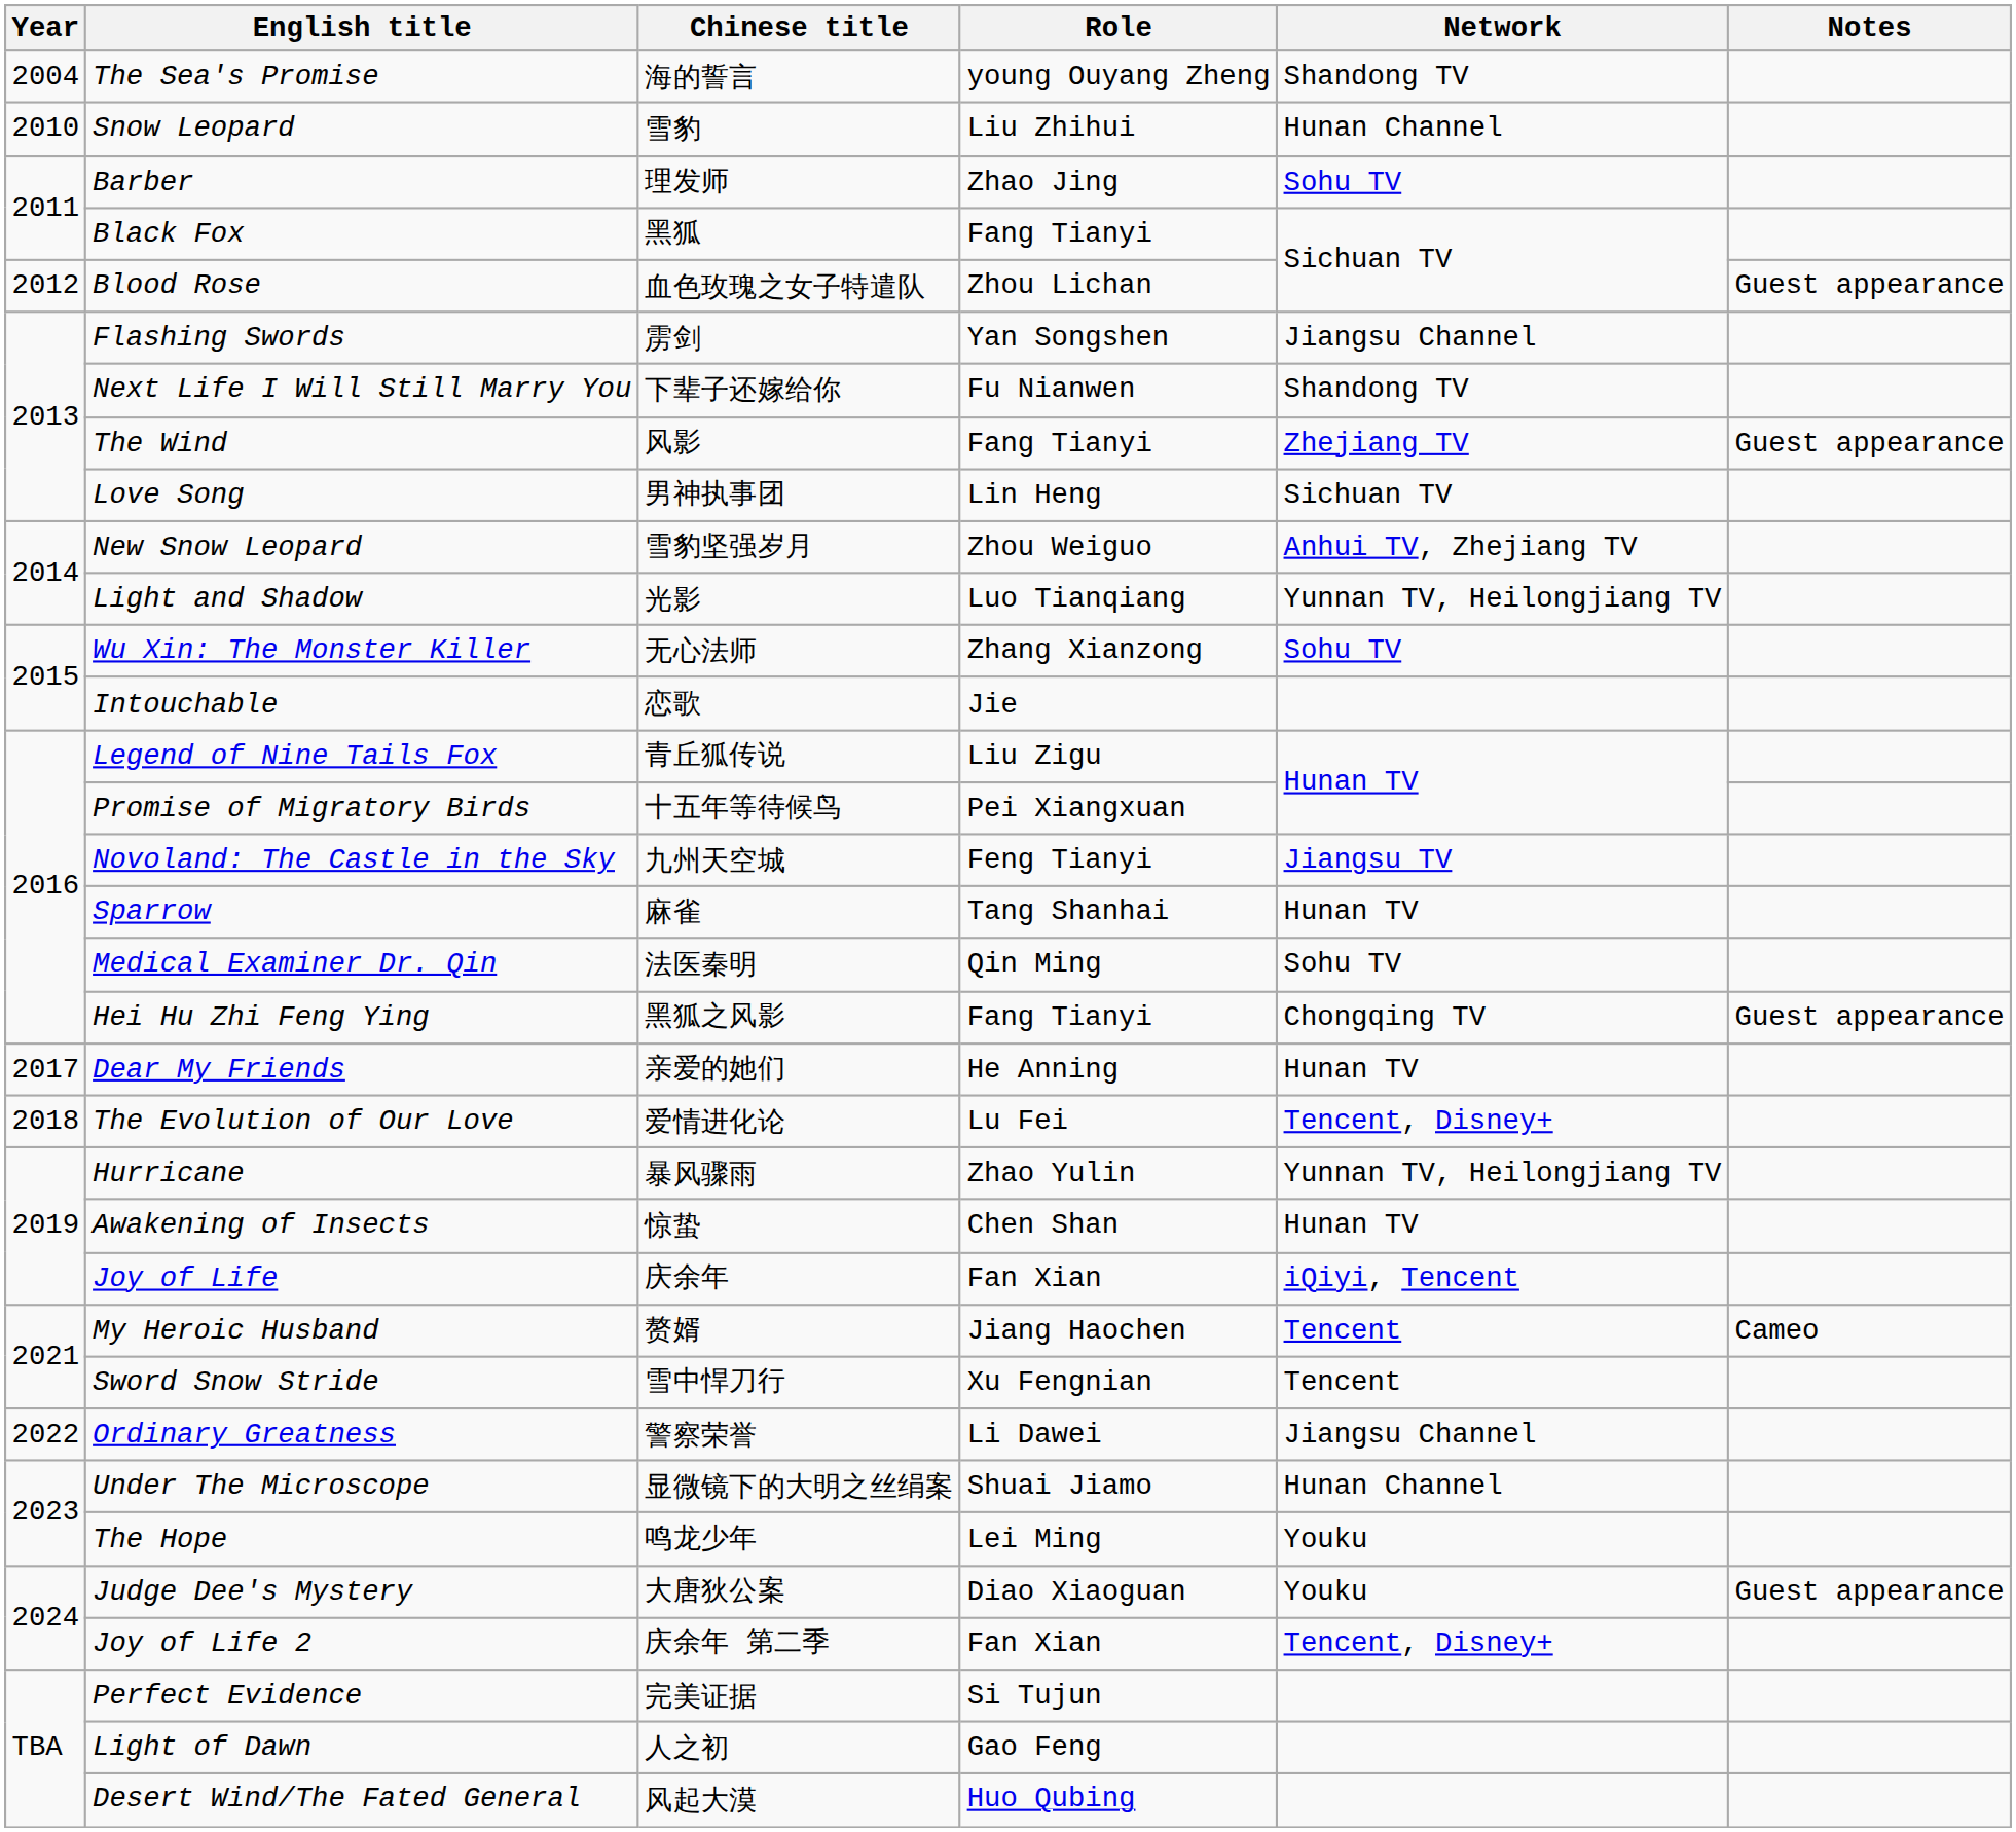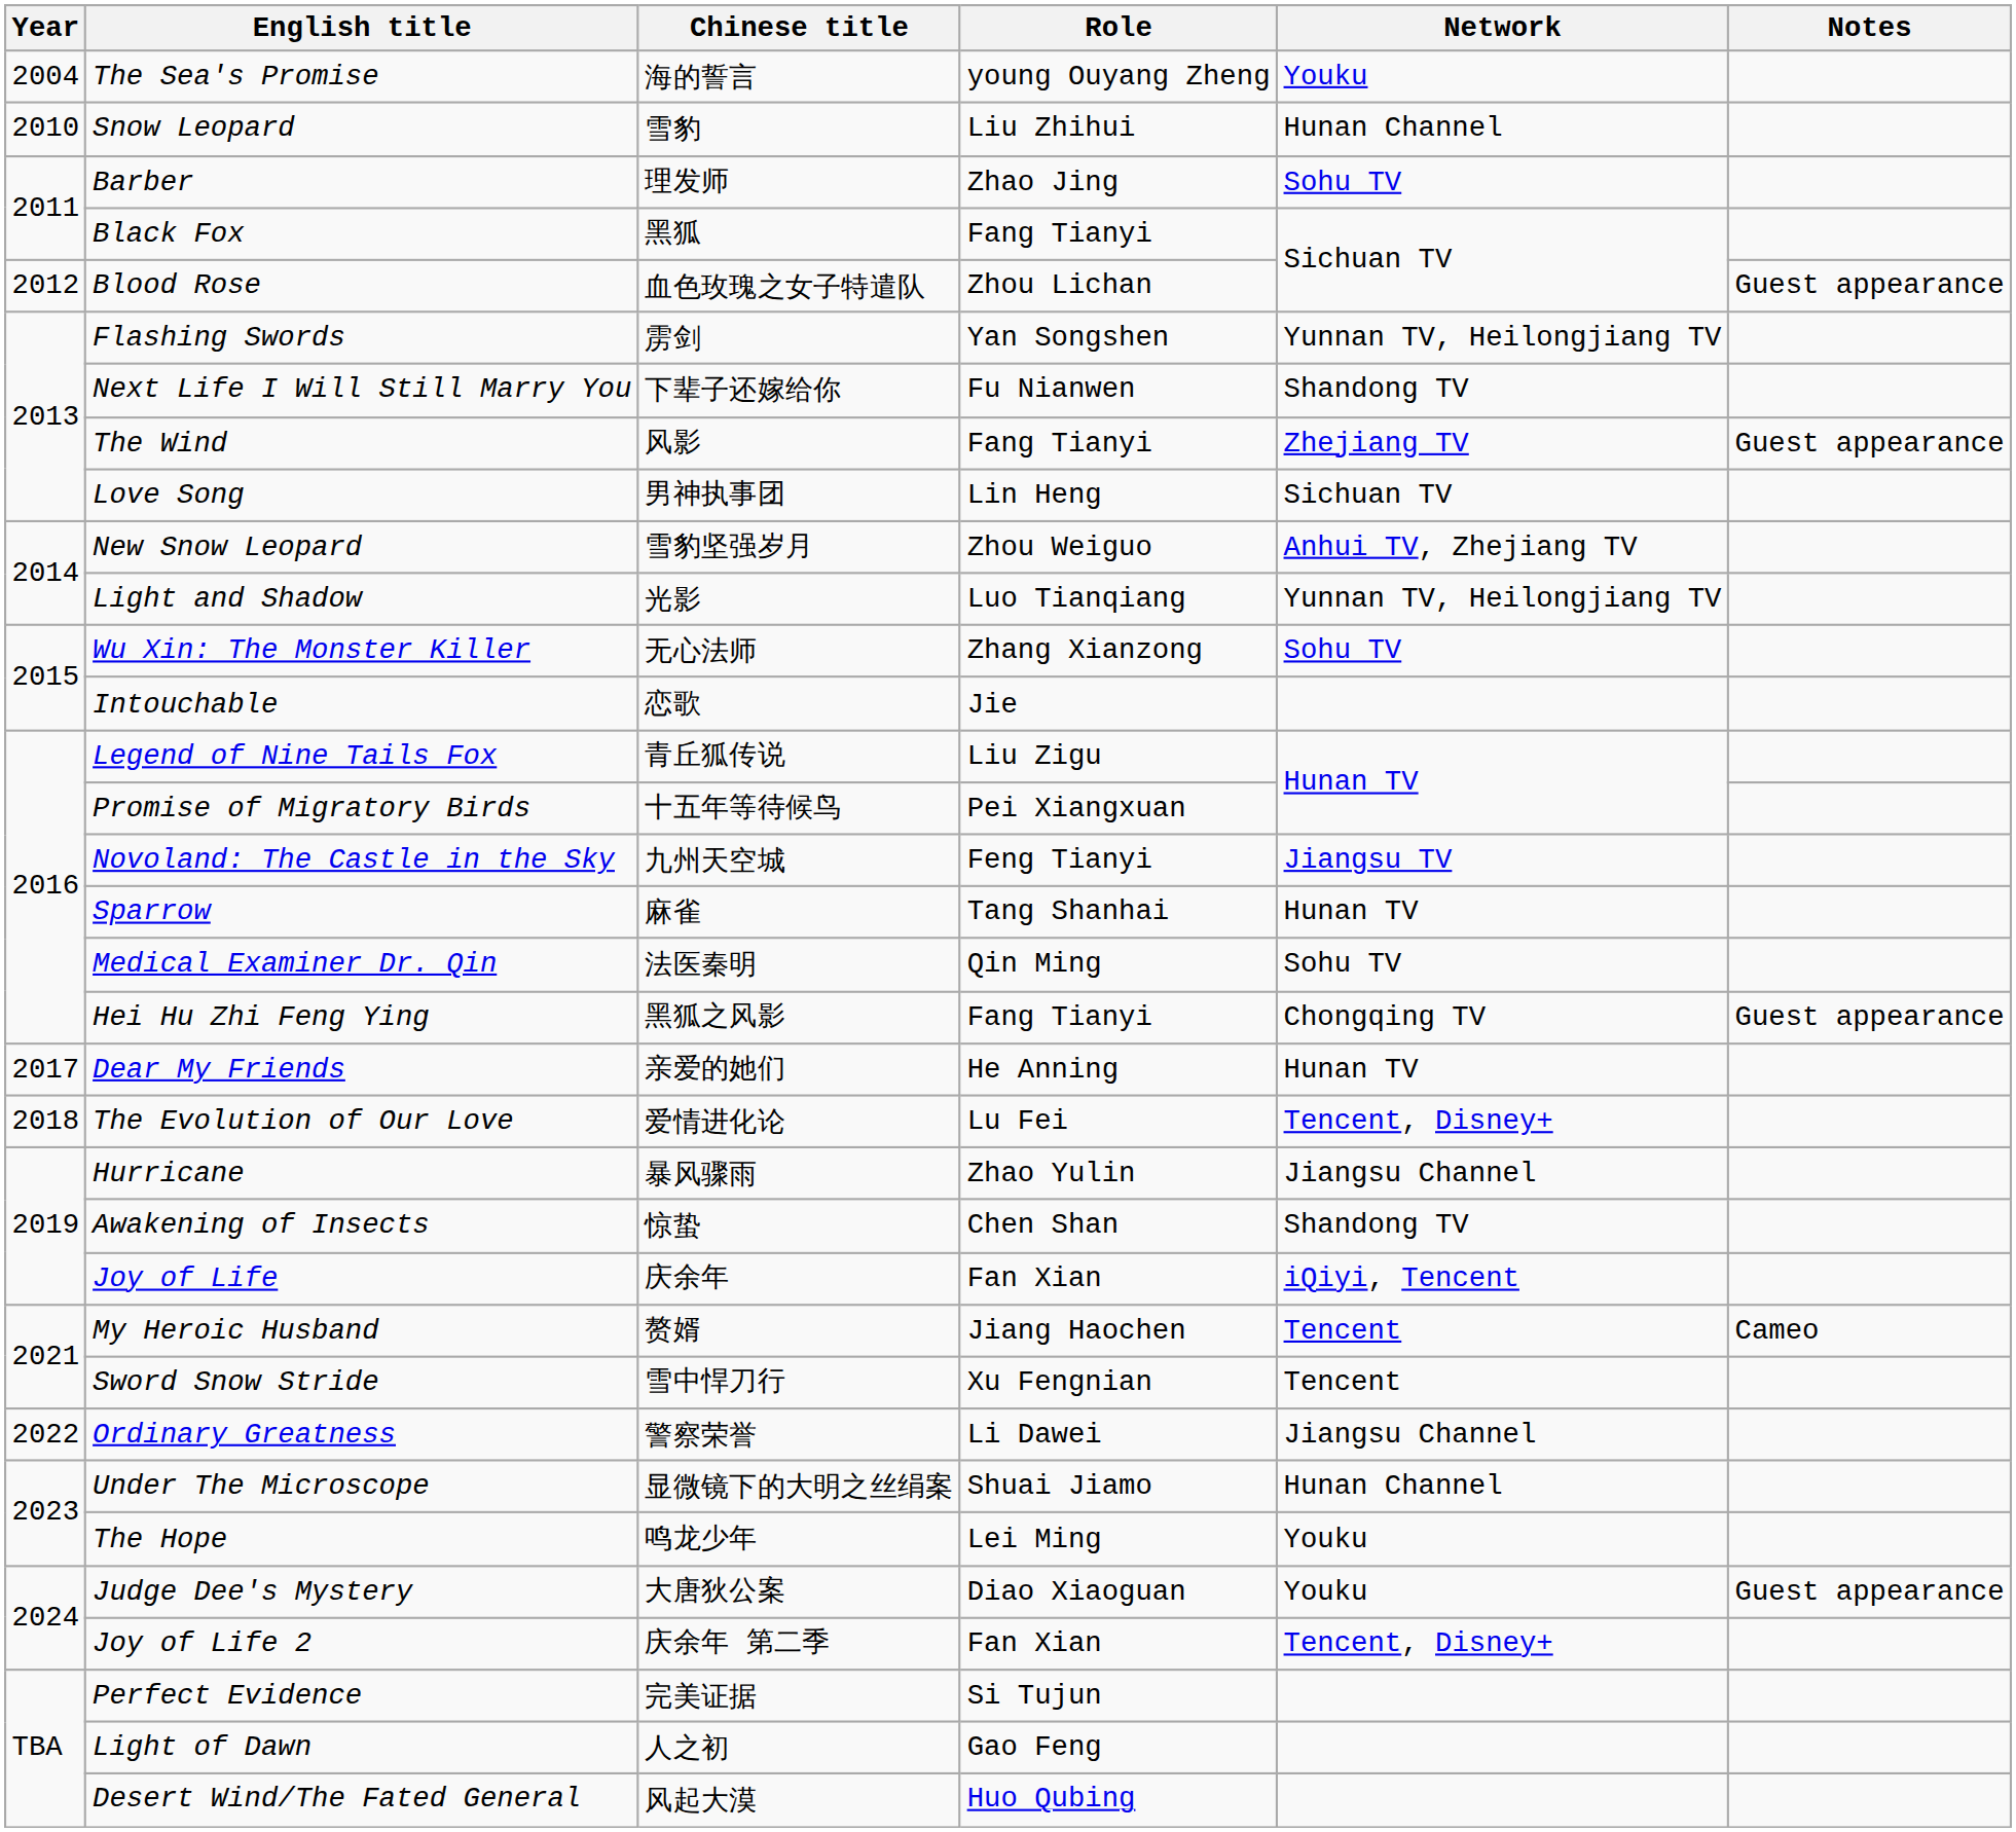 <table class="wikitable">
 <tr>
 <th>Year</th>
 <th>English title</th>
 <th>Chinese title</th>
 <th>Role</th>
 <th>Network</th>
 <th>Notes</th>
 </tr>
 <tr>
 <td>2004</td>
 <td><em>The Sea's Promise</em></td>
 <td>海的誓言</td>
 <td>young Ouyang Zheng</td>
-<td>Shandong TV</td>
+<td><a href='#'>Youku</a></td>
 <td></td>
 </tr>
 <tr>
 <td>2010</td>
 <td><em>Snow Leopard</em></td>
 <td>雪豹</td>
 <td>Liu Zhihui</td>
 <td>Hunan Channel</td>
 <td></td>
 </tr>
 <tr>
 <td rowspan=2>2011</td>
 <td><em>Barber</em></td>
 <td>理发师</td>
 <td>Zhao Jing</td>
 <td><a href='#'>Sohu TV</a></td>
 <td></td>
 </tr>
 <tr>
 <td><em>Black Fox</em></td>
 <td>黑狐</td>
 <td>Fang Tianyi</td>
 <td rowspan=2>Sichuan TV</td>
 <td></td>
 </tr>
 <tr>
 <td>2012</td>
 <td><em>Blood Rose</em></td>
 <td>血色玫瑰之女子特遣队</td>
 <td>Zhou Lichan</td>
 <td>Guest appearance</td>
 </tr>
 <tr>
 <td rowspan=4>2013</td>
 <td><em>Flashing Swords</em></td>
 <td>雳剑</td>
 <td>Yan Songshen</td>
-<td>Jiangsu Channel</td>
+<td>Yunnan TV, Heilongjiang TV</td>
 <td></td>
 </tr>
 <tr>
 <td><em>Next Life I Will Still Marry You</em></td>
 <td>下辈子还嫁给你</td>
 <td>Fu Nianwen</td>
 <td>Shandong TV</td>
 <td></td>
 </tr>
 <tr>
 <td><em>The Wind</em></td>
 <td>风影</td>
 <td>Fang Tianyi</td>
 <td><a href='#'>Zhejiang TV</a></td>
 <td>Guest appearance</td>
 </tr>
 <tr>
 <td><em>Love Song</em></td>
 <td>男神执事团</td>
 <td>Lin Heng</td>
 <td>Sichuan TV</td>
 <td></td>
 </tr>
 <tr>
 <td rowspan=2>2014</td>
 <td><em>New Snow Leopard</em></td>
 <td>雪豹坚强岁月</td>
 <td>Zhou Weiguo</td>
 <td><a href='#'>Anhui TV</a>, Zhejiang TV</td>
 <td></td>
 </tr>
 <tr>
 <td><em>Light and Shadow</em></td>
 <td>光影</td>
 <td>Luo Tianqiang</td>
 <td>Yunnan TV, Heilongjiang TV</td>
 <td></td>
 </tr>
 <tr>
 <td rowspan="2">2015</td>
 <td><em><a href='#'>Wu Xin: The Monster Killer</a></em></td>
 <td>无心法师</td>
 <td>Zhang Xianzong</td>
 <td><a href='#'>Sohu TV</a></td>
 <td></td>
 </tr>
 <tr>
 <td><em>Intouchable</em></td>
 <td>恋歌</td>
 <td>Jie</td>
 <td></td>
 <td></td>
 </tr>
 <tr>
 <td rowspan=6>2016</td>
 <td><em><a href='#'>Legend of Nine Tails Fox</a></em></td>
 <td>青丘狐传说</td>
 <td>Liu Zigu</td>
 <td rowspan=2><a href='#'>Hunan TV</a></td>
 <td></td>
 </tr>
 <tr>
 <td><em>Promise of Migratory Birds</em></td>
 <td>十五年等待候鸟</td>
 <td>Pei Xiangxuan</td>
 <td></td>
 </tr>
 <tr>
 <td><em><a href='#'>Novoland: The Castle in the Sky</a></em></td>
 <td>九州天空城</td>
 <td>Feng Tianyi</td>
 <td><a href='#'>Jiangsu TV</a></td>
 <td></td>
 </tr>
 <tr>
 <td><em><a href='#'>Sparrow</a></em></td>
 <td>麻雀</td>
 <td>Tang Shanhai</td>
 <td>Hunan TV</td>
 <td></td>
 </tr>
 <tr>
 <td><em><a href='#'>Medical Examiner Dr. Qin</a></em></td>
 <td>法医秦明</td>
 <td>Qin Ming</td>
 <td>Sohu TV</td>
 <td></td>
 </tr>
 <tr>
 <td><em>Hei Hu Zhi Feng Ying</em></td>
 <td>黑狐之风影</td>
 <td>Fang Tianyi</td>
 <td>Chongqing TV</td>
 <td>Guest appearance</td>
 </tr>
 <tr>
 <td>2017</td>
 <td><em><a href='#'>Dear My Friends</a></em></td>
 <td>亲爱的她们</td>
 <td>He Anning</td>
 <td>Hunan TV</td>
 <td></td>
 </tr>
 <tr>
 <td>2018</td>
 <td><em>The Evolution of Our Love</em></td>
 <td>爱情进化论</td>
 <td>Lu Fei</td>
 <td><a href='#'>Tencent</a>, <a href='#'>Disney+</a></td>
 <td></td>
 </tr>
 <tr>
 <td rowspan=3>2019</td>
 <td><em>Hurricane</em></td>
 <td>暴风骤雨</td>
 <td>Zhao Yulin</td>
-<td>Yunnan TV, Heilongjiang TV</td>
+<td>Jiangsu Channel</td>
 <td></td>
 </tr>
 <tr>
 <td><em>Awakening of Insects</em></td>
 <td>惊蛰</td>
 <td>Chen Shan</td>
-<td>Hunan TV</td>
+<td>Shandong TV</td>
 <td></td>
 </tr>
 <tr>
 <td><em><a href='#'>Joy of Life</a></em></td>
 <td>庆余年</td>
 <td>Fan Xian</td>
 <td><a href='#'>iQiyi</a>, <a href='#'>Tencent</a></td>
 <td></td>
 </tr>
 <tr>
 <td rowspan=2>2021</td>
 <td><em>My Heroic Husband</em></td>
 <td>赘婿</td>
 <td>Jiang Haochen</td>
 <td><a href='#'>Tencent</a></td>
 <td>Cameo</td>
 </tr>
 <tr>
 <td><em>Sword Snow Stride</em></td>
 <td>雪中悍刀行</td>
 <td>Xu Fengnian</td>
 <td>Tencent</td>
 <td></td>
 </tr>
 <tr>
 <td>2022</td>
 <td><em><a href='#'>Ordinary Greatness</a></em></td>
 <td>警察荣誉</td>
 <td>Li Dawei</td>
 <td>Jiangsu Channel</td>
 <td></td>
 </tr>
 <tr>
 <td rowspan=2>2023</td>
 <td><em>Under The Microscope</em></td>
 <td>显微镜下的大明之丝绢案</td>
 <td>Shuai Jiamo</td>
 <td>Hunan Channel</td>
 <td></td>
 </tr>
 <tr>
 <td><em>The Hope</em></td>
 <td>鸣龙少年</td>
 <td>Lei Ming</td>
 <td>Youku</td>
 <td></td>
 </tr>
 <tr>
 <td rowspan=2>2024</td>
 <td><em>Judge Dee's Mystery</em></td>
 <td>大唐狄公案</td>
 <td>Diao Xiaoguan</td>
 <td>Youku</td>
 <td>Guest appearance</td>
 </tr>
 <tr>
 <td><em>Joy of Life 2</em></td>
 <td>庆余年 第二季</td>
 <td>Fan Xian</td>
 <td><a href='#'>Tencent</a>, <a href='#'>Disney+</a></td>
 <td></td>
 </tr>
 <tr>
 <td rowspan=3>TBA</td>
 <td><em>Perfect Evidence</em></td>
 <td>完美证据</td>
 <td>Si Tujun</td>
 <td></td>
 <td></td>
 </tr>
 <tr>
 <td><em>Light of Dawn</em></td>
 <td>人之初</td>
 <td>Gao Feng</td>
 <td></td>
 <td></td>
 </tr>
 <tr>
 <td><em>Desert Wind/The Fated General</em></td>
 <td>风起大漠</td>
 <td><a href='#'>Huo Qubing</a></td>
 <td></td>
 <td></td>
 </tr>
 </table>
